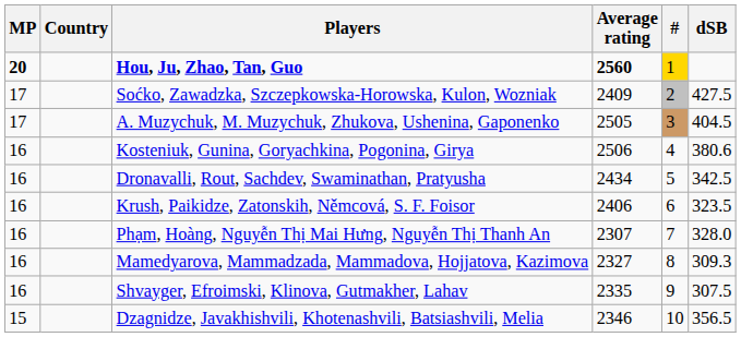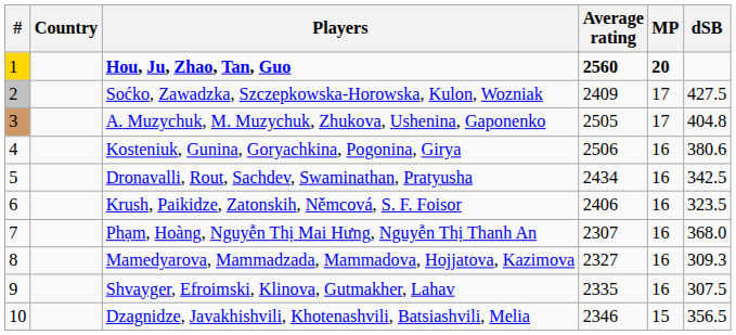 <table class="wikitable">
 <tr>
-<th>MP</th>
+<th>#</th>
 <th>Country</th>
 <th>Players</th>
 <th>Average<br>rating</th>
-<th>#</th>
+<th>MP</th>
 <th>dSB</th>
 </tr>
 <tr>
-<td><strong>20</strong></td>
+<td style="background:gold;">1</td>
 <td><strong></strong></td>
 <td><strong><a href='#'>Hou</a>, <a href='#'>Ju</a>, <a href='#'>Zhao</a>, <a href='#'>Tan</a>, <a href='#'>Guo</a></strong></td>
 <td><strong>2560</strong></td>
-<td style="background:gold;">1</td>
+<td><strong>20</strong></td>
 <td></td>
 </tr>
 <tr>
-<td>17</td>
+<td style="background:silver;">2</td>
 <td></td>
 <td><a href='#'>Soćko</a>, <a href='#'>Zawadzka</a>, <a href='#'>Szczepkowska-Horowska</a>, <a href='#'>Kulon</a>, <a href='#'>Wozniak</a></td>
 <td>2409</td>
-<td style="background:silver;">2</td>
+<td>17</td>
 <td>427.5</td>
 </tr>
 <tr>
-<td>17</td>
+<td style="background:#c96;">3</td>
 <td></td>
 <td><a href='#'>A. Muzychuk</a>, <a href='#'>M. Muzychuk</a>, <a href='#'>Zhukova</a>, <a href='#'>Ushenina</a>, <a href='#'>Gaponenko</a></td>
 <td>2505</td>
-<td style="background:#c96;">3</td>
-<td>404.5</td>
+<td>17</td>
+<td>404.8</td>
 </tr>
 <tr>
-<td>16</td>
+<td>4</td>
 <td></td>
 <td><a href='#'>Kosteniuk</a>, <a href='#'>Gunina</a>, <a href='#'>Goryachkina</a>, <a href='#'>Pogonina</a>, <a href='#'>Girya</a></td>
 <td>2506</td>
-<td>4</td>
+<td>16</td>
 <td>380.6</td>
 </tr>
 <tr>
-<td>16</td>
+<td>5</td>
 <td></td>
 <td><a href='#'>Dronavalli</a>, <a href='#'>Rout</a>, <a href='#'>Sachdev</a>, <a href='#'>Swaminathan</a>, <a href='#'>Pratyusha</a></td>
 <td>2434</td>
-<td>5</td>
+<td>16</td>
 <td>342.5</td>
 </tr>
 <tr>
-<td>16</td>
+<td>6</td>
 <td></td>
 <td><a href='#'>Krush</a>, <a href='#'>Paikidze</a>, <a href='#'>Zatonskih</a>, <a href='#'>Němcová</a>, <a href='#'>S. F. Foisor</a></td>
 <td>2406</td>
-<td>6</td>
+<td>16</td>
 <td>323.5</td>
 </tr>
 <tr>
-<td>16</td>
+<td>7</td>
 <td></td>
 <td><a href='#'>Phạm</a>, <a href='#'>Hoàng</a>, <a href='#'>Nguyễn Thị Mai Hưng</a>, <a href='#'>Nguyễn Thị Thanh An</a></td>
 <td>2307</td>
-<td>7</td>
-<td>328.0</td>
+<td>16</td>
+<td>368.0</td>
 </tr>
 <tr>
-<td>16</td>
+<td>8</td>
 <td></td>
 <td><a href='#'>Mamedyarova</a>, <a href='#'>Mammadzada</a>, <a href='#'>Mammadova</a>, <a href='#'>Hojjatova</a>, <a href='#'>Kazimova</a></td>
 <td>2327</td>
-<td>8</td>
+<td>16</td>
 <td>309.3</td>
 </tr>
 <tr>
-<td>16</td>
+<td>9</td>
 <td></td>
 <td><a href='#'>Shvayger</a>, <a href='#'>Efroimski</a>, <a href='#'>Klinova</a>, <a href='#'>Gutmakher</a>, <a href='#'>Lahav</a></td>
 <td>2335</td>
-<td>9</td>
+<td>16</td>
 <td>307.5</td>
 </tr>
 <tr>
-<td>15</td>
+<td>10</td>
 <td></td>
 <td><a href='#'>Dzagnidze</a>, <a href='#'>Javakhishvili</a>, <a href='#'>Khotenashvili</a>, <a href='#'>Batsiashvili</a>, <a href='#'>Melia</a></td>
 <td>2346</td>
-<td>10</td>
+<td>15</td>
 <td>356.5</td>
 </tr>
 </table>
